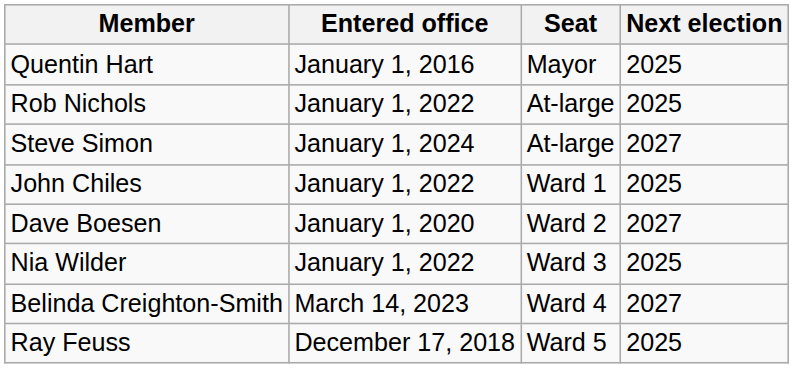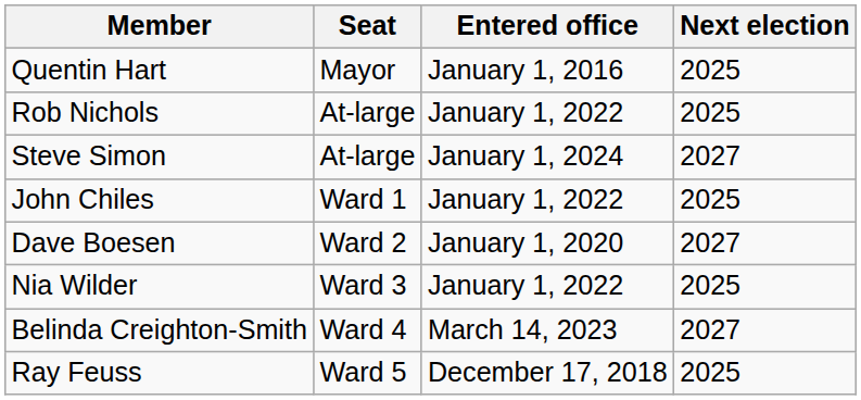 <table class="wikitable">
 <tr>
 <th>Member</th>
+<th>Seat</th>
 <th>Entered office</th>
-<th>Seat</th>
 <th>Next election</th>
 </tr>
 <tr>
 <td>Quentin Hart</td>
+<td>Mayor</td>
 <td>January 1, 2016</td>
-<td>Mayor</td>
 <td>2025</td>
 </tr>
 <tr>
 <td>Rob Nichols</td>
+<td>At-large</td>
 <td>January 1, 2022</td>
-<td>At-large</td>
 <td>2025</td>
 </tr>
 <tr>
 <td>Steve Simon</td>
+<td>At-large</td>
 <td>January 1, 2024</td>
-<td>At-large</td>
 <td>2027</td>
 </tr>
 <tr>
 <td>John Chiles</td>
+<td>Ward 1</td>
 <td>January 1, 2022</td>
-<td>Ward 1</td>
 <td>2025</td>
 </tr>
 <tr>
 <td>Dave Boesen</td>
+<td>Ward 2</td>
 <td>January 1, 2020</td>
-<td>Ward 2</td>
 <td>2027</td>
 </tr>
 <tr>
 <td>Nia Wilder</td>
+<td>Ward 3</td>
 <td>January 1, 2022</td>
-<td>Ward 3</td>
 <td>2025</td>
 </tr>
 <tr>
 <td>Belinda Creighton-Smith</td>
+<td>Ward 4</td>
 <td>March 14, 2023</td>
-<td>Ward 4</td>
 <td>2027</td>
 </tr>
 <tr>
 <td>Ray Feuss</td>
+<td>Ward 5</td>
 <td>December 17, 2018</td>
-<td>Ward 5</td>
 <td>2025</td>
 </tr>
 </table>
